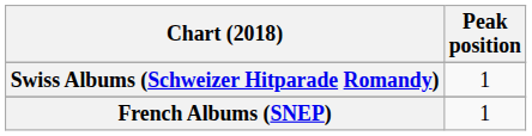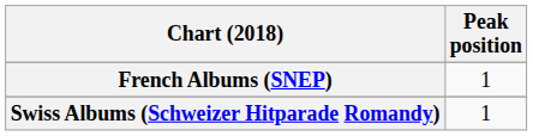 <table class="wikitable sortable plainrowheaders" style="text-align:center">
 <tr>
 <th scope="col">Chart (2018)</th>
 <th scope="col">Peak<br>position</th>
 </tr>
 <tr>
 </tr>
 <tr>
 </tr>
 <tr>
-<th scope="row">Swiss Albums (<a href='#'>Schweizer Hitparade</a> <a href='#'>Romandy</a>)</th>
+<th scope="row">French Albums (<a href='#'>SNEP</a>)</th>
 <td>1</td>
 </tr>
 <tr>
 </tr>
 <tr>
-<th scope="row">French Albums (<a href='#'>SNEP</a>)</th>
+<th scope="row">Swiss Albums (<a href='#'>Schweizer Hitparade</a> <a href='#'>Romandy</a>)</th>
 <td>1</td>
 </tr>
 </table>
